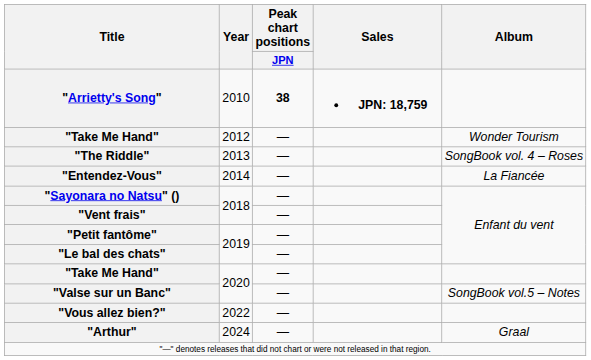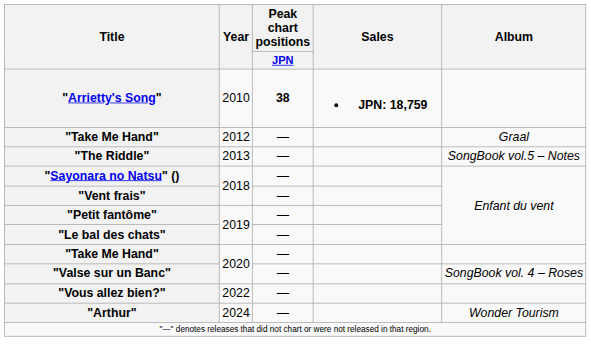 <table class="wikitable plainrowheaders" style="text-align:center;" border="1">
 <tr>
 <th scope="col" rowspan="2" style="width:17em;">Title</th>
 <th scope="col" rowspan="2">Year</th>
 <th scope="col" colspan="1">Peak chart positions</th>
 <th scope="col" rowspan="2" style="width:10em;">Sales</th>
 <th scope="col" rowspan="2">Album</th>
 </tr>
 <tr>
 <th scope="col" style="width:3em;font-size:90%;"><a href='#'>JPN</a></th>
 </tr>
 <tr>
 <th scope="row">"<a href='#'>Arrietty's Song</a>"</th>
 <td>2010</td>
 <td><strong>38</strong></td>
 <td><strong><br><ul><li>JPN: 18,759</li></ul></strong></td>
 <td></td>
 </tr>
 <tr>
 <th scope="row">"Take Me Hand"<br></th>
 <td>2012</td>
 <td>—</td>
 <td></td>
-<td><em>Wonder Tourism</em></td>
+<td><em>Graal</em></td>
 </tr>
 <tr>
 <th scope="row">"The Riddle"</th>
 <td>2013</td>
 <td>—</td>
 <td></td>
-<td><em>SongBook vol. 4 – Roses</em></td>
-</tr>
-<tr>
-<th scope="row">"Entendez-Vous"</th>
-<td>2014</td>
-<td>—</td>
-<td></td>
-<td><em>La Fiancée</em></td>
+<td><em>SongBook vol.5 – Notes</em></td>
 </tr>
 <tr>
 <th scope="row">"<a href='#'>Sayonara no Natsu</a>" ()<br></th>
 <td rowspan="2">2018</td>
 <td>—</td>
 <td></td>
 <td rowspan="4"><em>Enfant du vent</em></td>
 </tr>
 <tr>
 <th scope="row">"Vent frais"</th>
 <td>—</td>
 <td></td>
 </tr>
 <tr>
 <th scope="row">"Petit fantôme"</th>
 <td rowspan="2">2019</td>
 <td>—</td>
 <td></td>
 </tr>
 <tr>
 <th scope="row">"Le bal des chats"</th>
 <td>—</td>
 <td></td>
 </tr>
 <tr>
 <th scope="row">"Take Me Hand" </th>
 <td rowspan="2">2020</td>
 <td>—</td>
 <td></td>
 <td></td>
 </tr>
 <tr>
 <th scope="row">"Valse sur un Banc"</th>
 <td>—</td>
 <td></td>
-<td><em>SongBook vol.5 – Notes</em></td>
+<td><em>SongBook vol. 4 – Roses</em></td>
 </tr>
 <tr>
 <th scope="row">"Vous allez bien?"</th>
 <td>2022</td>
 <td>—</td>
 <td></td>
 <td></td>
 </tr>
 <tr>
 <th scope="row">"Arthur"</th>
 <td>2024</td>
 <td>—</td>
 <td></td>
-<td><em>Graal</em></td>
+<td><em>Wonder Tourism</em></td>
 </tr>
 <tr>
 <td colspan="5" style="text-align:center; font-size:8pt;">"—" denotes releases that did not chart or were not released in that region.</td>
 </tr>
 </table>
